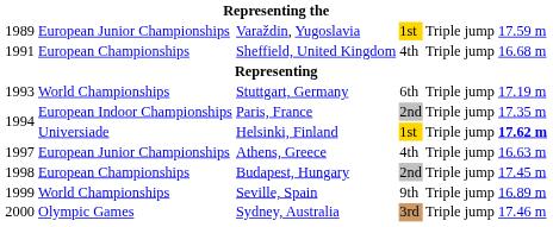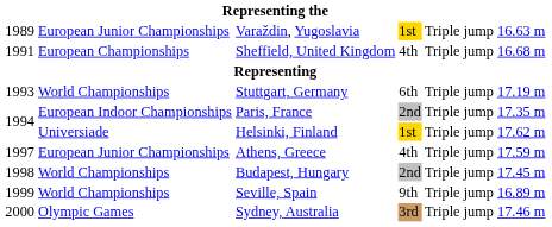 <table>
 <tr>
 <th colspan="6">Representing the </th>
 </tr>
 <tr>
 <td>1989</td>
 <td><a href='#'>European Junior Championships</a></td>
 <td><a href='#'>Varaždin</a>, <a href='#'>Yugoslavia</a></td>
 <td bgcolor="gold">1st</td>
 <td>Triple jump</td>
-<td><a href='#'>17.59 m</a></td>
+<td><a href='#'>16.63 m</a></td>
 </tr>
 <tr>
 <td>1991</td>
 <td><a href='#'>European Championships</a></td>
 <td><a href='#'>Sheffield, United Kingdom</a></td>
 <td>4th</td>
 <td>Triple jump</td>
 <td><a href='#'>16.68 m</a></td>
 </tr>
 <tr>
 <th colspan="6">Representing </th>
 </tr>
 <tr>
 <td>1993</td>
 <td><a href='#'>World Championships</a></td>
 <td><a href='#'>Stuttgart, Germany</a></td>
 <td>6th</td>
 <td>Triple jump</td>
 <td><a href='#'>17.19 m</a></td>
 </tr>
 <tr>
 <td rowspan=2>1994</td>
 <td><a href='#'>European Indoor Championships</a></td>
 <td><a href='#'>Paris, France</a></td>
 <td bgcolor="silver">2nd</td>
 <td>Triple jump</td>
 <td><a href='#'>17.35 m</a></td>
 </tr>
 <tr>
 <td><a href='#'>Universiade</a></td>
 <td><a href='#'>Helsinki, Finland</a></td>
 <td bgcolor="gold">1st</td>
 <td>Triple jump</td>
-<td><strong><a href='#'>17.62 m</a></strong></td>
+<td><a href='#'>17.62 m</a></td>
 </tr>
 <tr>
 <td>1997</td>
 <td><a href='#'>European Junior Championships</a></td>
 <td><a href='#'>Athens, Greece</a></td>
 <td>4th</td>
 <td>Triple jump</td>
-<td><a href='#'>16.63 m</a></td>
+<td><a href='#'>17.59 m</a></td>
 </tr>
 <tr>
 <td>1998</td>
-<td><a href='#'>European Championships</a></td>
+<td><a href='#'>World Championships</a></td>
 <td><a href='#'>Budapest, Hungary</a></td>
 <td bgcolor="silver">2nd</td>
 <td>Triple jump</td>
 <td><a href='#'>17.45 m</a></td>
 </tr>
 <tr>
 <td>1999</td>
 <td><a href='#'>World Championships</a></td>
 <td><a href='#'>Seville, Spain</a></td>
 <td>9th</td>
 <td>Triple jump</td>
 <td><a href='#'>16.89 m</a></td>
 </tr>
 <tr>
 <td>2000</td>
 <td><a href='#'>Olympic Games</a></td>
 <td><a href='#'>Sydney, Australia</a></td>
 <td bgcolor="CC9966">3rd</td>
 <td>Triple jump</td>
 <td><a href='#'>17.46 m</a></td>
 </tr>
 </table>
